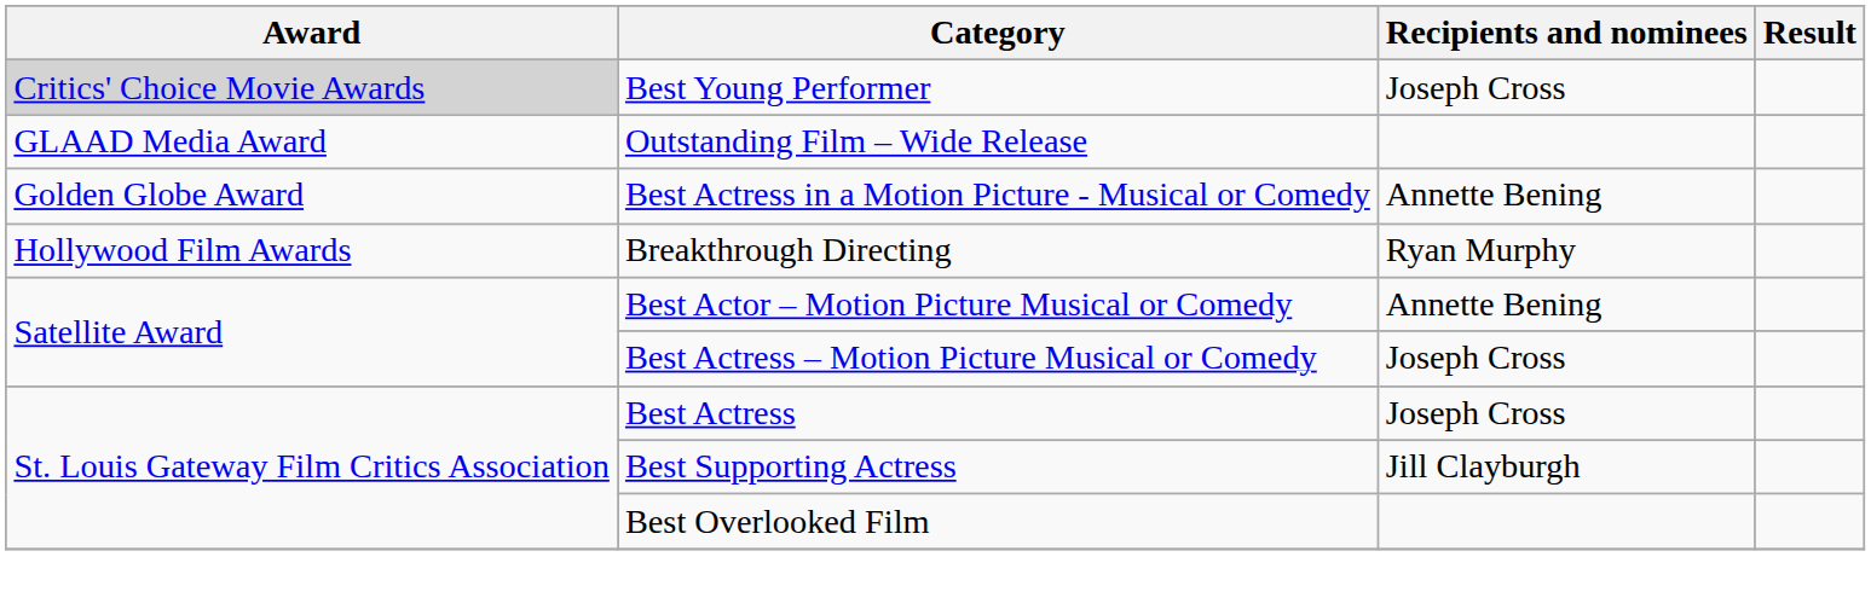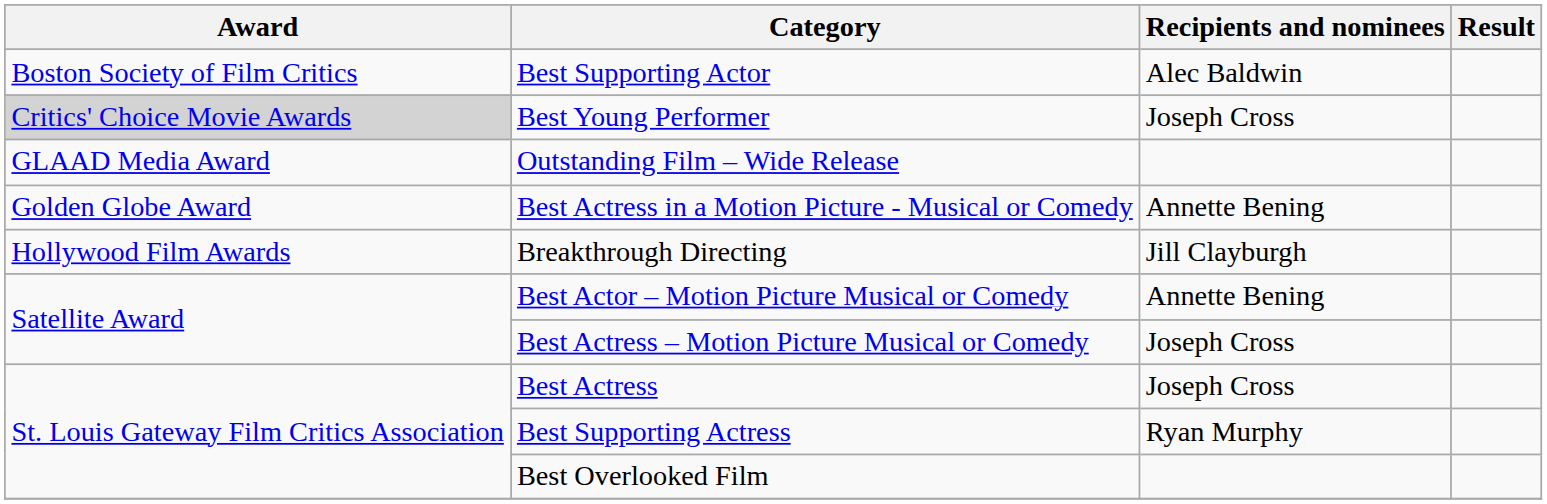 <table class="wikitable">
 <tr>
 <th>Award</th>
 <th>Category</th>
 <th>Recipients and nominees</th>
 <th>Result</th>
+</tr>
+<tr>
+<td><a href='#'>Boston Society of Film Critics</a></td>
+<td><a href='#'>Best Supporting Actor</a></td>
+<td>Alec Baldwin</td>
+<td></td>
 </tr>
 <tr>
 <td style="background: lightgrey;"><a href='#'>Critics' Choice Movie Awards</a></td>
 <td><a href='#'>Best Young Performer</a></td>
 <td>Joseph Cross</td>
 <td></td>
 </tr>
 <tr>
 <td><a href='#'>GLAAD Media Award</a></td>
 <td><a href='#'>Outstanding Film – Wide Release</a></td>
 <td></td>
 <td></td>
 </tr>
 <tr>
 <td><a href='#'>Golden Globe Award</a></td>
 <td><a href='#'>Best Actress in a Motion Picture - Musical or Comedy</a></td>
 <td>Annette Bening</td>
 <td></td>
 </tr>
 <tr>
 <td><a href='#'>Hollywood Film Awards</a></td>
 <td>Breakthrough Directing</td>
-<td>Ryan Murphy</td>
+<td>Jill Clayburgh</td>
 <td></td>
 </tr>
 <tr>
 <td rowspan="2"><a href='#'>Satellite Award</a></td>
 <td><a href='#'>Best Actor – Motion Picture Musical or Comedy</a></td>
 <td>Annette Bening</td>
 <td></td>
 </tr>
 <tr>
 <td><a href='#'>Best Actress – Motion Picture Musical or Comedy</a></td>
 <td>Joseph Cross</td>
 <td></td>
 </tr>
 <tr>
 <td rowspan="3"><a href='#'>St. Louis Gateway Film Critics Association</a></td>
 <td><a href='#'>Best Actress</a></td>
 <td>Joseph Cross</td>
 <td></td>
 </tr>
 <tr>
 <td><a href='#'>Best Supporting Actress</a></td>
-<td>Jill Clayburgh</td>
+<td>Ryan Murphy</td>
 <td></td>
 </tr>
 <tr>
 <td>Best Overlooked Film</td>
 <td></td>
 <td></td>
 </tr>
 <tr>
 </tr>
 </table>
